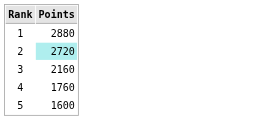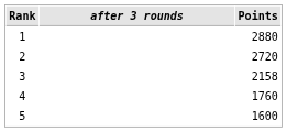 <table cellspacing="1" cellpadding="3" style="border:1px solid #aaa; font-size:90%;">
 <tr style="background:#e4e4e4;">
 <th style="border-bottom:1px solid #aaa; width:10px;">Rank</th>
+<th style="border-bottom:1px solid #aaa; width:200px; white-space:nowrap;"><em>after 3 rounds</em> </th>
 <th style="border-bottom:1px solid #aaa; width:20px;">Points</th>
 </tr>
 <tr>
 <td align=center>1</td>
+<td></td>
 <td align=right>2880</td>
 </tr>
 <tr>
 <td align=center>2</td>
-<td align=right style="background: paleturquoise;">2720</td>
+<td></td>
+<td align=right>2720</td>
 </tr>
 <tr>
 <td align=center>3</td>
-<td align=right>2160</td>
+<td></td>
+<td align=right>2158</td>
 </tr>
 <tr>
 <td align=center>4</td>
+<td></td>
 <td align=right>1760</td>
 </tr>
 <tr>
 <td align=center>5</td>
+<td></td>
 <td align=right>1600</td>
 </tr>
 </table>
